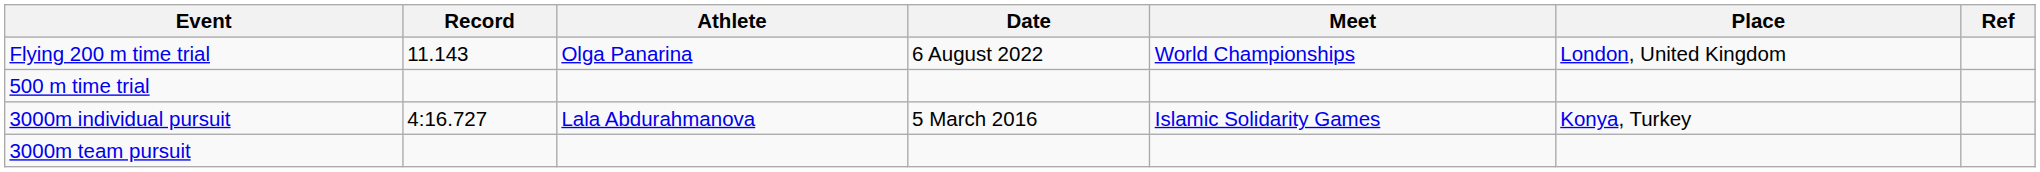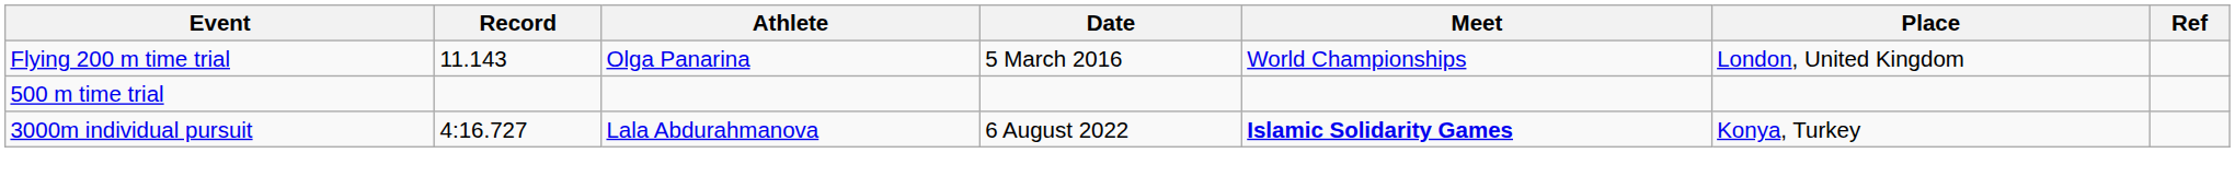 <table class="wikitable" style="font-size:95%; width: 95%;">
 <tr>
 <th>Event</th>
 <th>Record</th>
 <th>Athlete</th>
 <th>Date</th>
 <th>Meet</th>
 <th>Place</th>
 <th>Ref</th>
 </tr>
 <tr>
 <td><a href='#'>Flying 200 m time trial</a></td>
 <td>11.143</td>
 <td><a href='#'>Olga Panarina</a></td>
-<td>6 August 2022</td>
+<td>5 March 2016</td>
 <td><a href='#'>World Championships</a></td>
 <td><a href='#'>London</a>, United Kingdom</td>
 <td></td>
 </tr>
 <tr>
 <td><a href='#'>500 m time trial</a></td>
 <td></td>
 <td></td>
 <td></td>
 <td></td>
 <td></td>
 <td></td>
 </tr>
 <tr>
 <td><a href='#'>3000m individual pursuit</a></td>
 <td>4:16.727</td>
 <td><a href='#'>Lala Abdurahmanova</a></td>
-<td>5 March 2016</td>
-<td><a href='#'>Islamic Solidarity Games</a></td>
+<td>6 August 2022</td>
+<td><strong><a href='#'>Islamic Solidarity Games</a></strong></td>
 <td><a href='#'>Konya</a>, Turkey</td>
 <td></td>
 </tr>
-<tr>
-<td><a href='#'>3000m team pursuit</a></td>
-<td></td>
-<td></td>
-<td></td>
-<td></td>
-<td></td>
-<td></td>
-</tr>
 </table>
